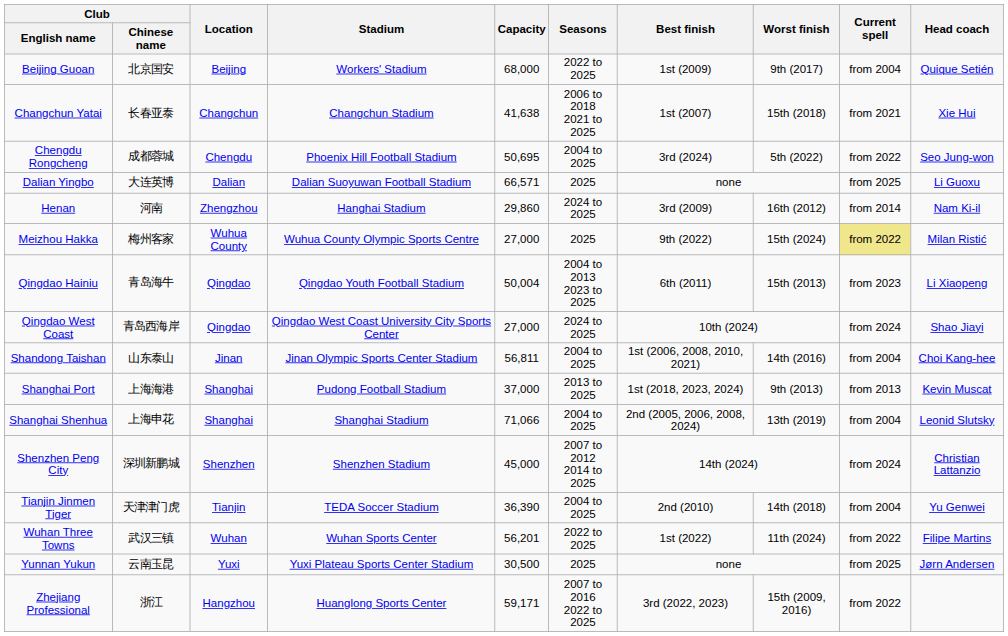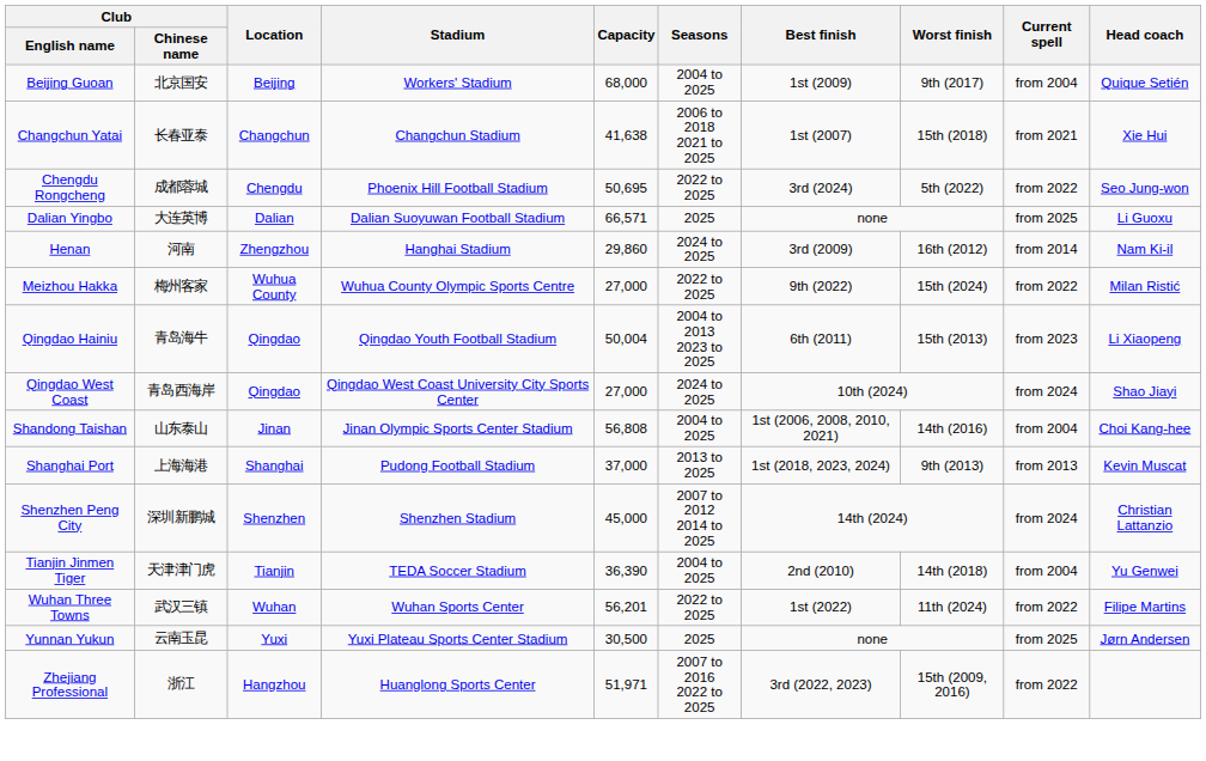 <table class="wikitable sortable" style="text-align:center;font-size:90%">
 <tr>
 <th colspan="2">Club</th>
 <th rowspan="2">Location</th>
 <th rowspan="2">Stadium</th>
 <th rowspan="2">Capacity</th>
 <th rowspan="2">Seasons</th>
 <th rowspan="2">Best finish</th>
 <th rowspan="2">Worst finish</th>
 <th rowspan="2">Current spell</th>
 <th rowspan="2">Head coach</th>
 </tr>
 <tr>
 <th>English name</th>
 <th>Chinese name</th>
 </tr>
 <tr>
 <td><a href='#'>Beijing Guoan</a></td>
 <td>北京国安</td>
 <td><a href='#'>Beijing</a></td>
 <td><a href='#'>Workers' Stadium</a></td>
 <td>68,000</td>
-<td>2022 to 2025</td>
+<td>2004 to 2025</td>
 <td>1st (2009)</td>
 <td>9th (2017)</td>
 <td>from 2004</td>
 <td> <a href='#'>Quique Setién</a></td>
 </tr>
 <tr>
 <td><a href='#'>Changchun Yatai</a></td>
 <td>长春亚泰</td>
 <td><a href='#'>Changchun</a></td>
 <td><a href='#'>Changchun Stadium</a></td>
 <td>41,638</td>
 <td>2006 to 2018<br>2021 to 2025</td>
 <td>1st (2007)</td>
 <td>15th (2018)</td>
 <td>from 2021</td>
 <td> <a href='#'>Xie Hui</a></td>
 </tr>
 <tr>
 <td><a href='#'>Chengdu Rongcheng</a></td>
 <td>成都蓉城</td>
 <td><a href='#'>Chengdu</a></td>
 <td><a href='#'>Phoenix Hill Football Stadium</a></td>
 <td>50,695</td>
-<td>2004 to 2025</td>
+<td>2022 to 2025</td>
 <td>3rd (2024)</td>
 <td>5th (2022)</td>
 <td>from 2022</td>
 <td> <a href='#'>Seo Jung-won</a></td>
 </tr>
 <tr>
 <td><a href='#'>Dalian Yingbo</a></td>
 <td>大连英博</td>
 <td><a href='#'>Dalian</a></td>
 <td><a href='#'>Dalian Suoyuwan Football Stadium</a></td>
 <td>66,571</td>
 <td>2025</td>
 <td colspan=2>none</td>
 <td>from 2025</td>
 <td> <a href='#'>Li Guoxu</a></td>
 </tr>
 <tr>
 <td><a href='#'>Henan</a></td>
 <td>河南</td>
 <td><a href='#'>Zhengzhou</a></td>
 <td><a href='#'>Hanghai Stadium</a></td>
 <td>29,860</td>
 <td>2024 to 2025</td>
 <td>3rd (2009)</td>
 <td>16th (2012)</td>
 <td>from 2014</td>
 <td> <a href='#'>Nam Ki-il</a></td>
 </tr>
 <tr>
 <td><a href='#'>Meizhou Hakka</a></td>
 <td>梅州客家</td>
 <td><a href='#'>Wuhua County</a></td>
 <td><a href='#'>Wuhua County Olympic Sports Centre</a></td>
 <td>27,000</td>
-<td>2025</td>
+<td>2022 to 2025</td>
 <td>9th (2022)</td>
 <td>15th (2024)</td>
-<td style="background: khaki;">from 2022</td>
+<td>from 2022</td>
 <td> <a href='#'>Milan Ristić</a></td>
 </tr>
 <tr>
 <td><a href='#'>Qingdao Hainiu</a></td>
 <td>青岛海牛</td>
 <td><a href='#'>Qingdao</a></td>
 <td><a href='#'>Qingdao Youth Football Stadium</a></td>
 <td>50,004</td>
 <td>2004 to 2013<br>2023 to 2025</td>
 <td>6th (2011)</td>
 <td>15th (2013)</td>
 <td>from 2023</td>
 <td> <a href='#'>Li Xiaopeng</a></td>
 </tr>
 <tr>
 <td><a href='#'>Qingdao West Coast</a></td>
 <td>青岛西海岸</td>
 <td><a href='#'>Qingdao</a></td>
 <td><a href='#'>Qingdao West Coast University City Sports Center</a></td>
 <td>27,000</td>
 <td>2024 to 2025</td>
 <td colspan=2>10th (2024)</td>
 <td>from 2024</td>
 <td> <a href='#'>Shao Jiayi</a></td>
 </tr>
 <tr>
 <td><a href='#'>Shandong Taishan</a></td>
 <td>山东泰山</td>
 <td><a href='#'>Jinan</a></td>
 <td><a href='#'>Jinan Olympic Sports Center Stadium</a></td>
-<td>56,811</td>
+<td>56,808</td>
 <td>2004 to 2025</td>
 <td>1st (2006, 2008, 2010, 2021)</td>
 <td>14th (2016)</td>
 <td>from 2004</td>
 <td> <a href='#'>Choi Kang-hee</a></td>
 </tr>
 <tr>
 <td><a href='#'>Shanghai Port</a></td>
 <td>上海海港</td>
 <td><a href='#'>Shanghai</a></td>
 <td><a href='#'>Pudong Football Stadium</a></td>
 <td>37,000</td>
 <td>2013 to 2025</td>
 <td>1st (2018, 2023, 2024)</td>
 <td>9th (2013)</td>
 <td>from 2013</td>
 <td> <a href='#'>Kevin Muscat</a></td>
-</tr>
-<tr>
-<td><a href='#'>Shanghai Shenhua</a></td>
-<td>上海申花</td>
-<td><a href='#'>Shanghai</a></td>
-<td><a href='#'>Shanghai Stadium</a></td>
-<td>71,066</td>
-<td>2004 to 2025</td>
-<td>2nd (2005, 2006, 2008, 2024)</td>
-<td>13th (2019)</td>
-<td>from 2004</td>
-<td> <a href='#'>Leonid Slutsky</a></td>
 </tr>
 <tr>
 <td><a href='#'>Shenzhen Peng City</a></td>
 <td>深圳新鹏城</td>
 <td><a href='#'>Shenzhen</a></td>
 <td><a href='#'>Shenzhen Stadium</a></td>
 <td>45,000</td>
 <td>2007 to 2012<br>2014 to 2025</td>
 <td colspan=2>14th (2024)</td>
 <td>from 2024</td>
 <td> <a href='#'>Christian Lattanzio</a></td>
 </tr>
 <tr>
 <td><a href='#'>Tianjin Jinmen Tiger</a></td>
 <td>天津津门虎</td>
 <td><a href='#'>Tianjin</a></td>
 <td><a href='#'>TEDA Soccer Stadium</a></td>
 <td>36,390</td>
 <td>2004 to 2025</td>
 <td>2nd (2010)</td>
 <td>14th (2018)</td>
 <td>from 2004</td>
 <td> <a href='#'>Yu Genwei</a></td>
 </tr>
 <tr>
 <td><a href='#'>Wuhan Three Towns</a></td>
 <td>武汉三镇</td>
 <td><a href='#'>Wuhan</a></td>
 <td><a href='#'>Wuhan Sports Center</a></td>
 <td>56,201</td>
 <td>2022 to 2025</td>
 <td>1st (2022)</td>
 <td>11th (2024)</td>
 <td>from 2022</td>
 <td> <a href='#'>Filipe Martins</a></td>
 </tr>
 <tr>
 <td><a href='#'>Yunnan Yukun</a></td>
 <td>云南玉昆</td>
 <td><a href='#'>Yuxi</a></td>
 <td><a href='#'>Yuxi Plateau Sports Center Stadium</a></td>
 <td>30,500</td>
 <td>2025</td>
 <td colspan=2>none</td>
 <td>from 2025</td>
 <td> <a href='#'>Jørn Andersen</a></td>
 </tr>
 <tr>
 <td><a href='#'>Zhejiang Professional</a></td>
 <td>浙江</td>
 <td><a href='#'>Hangzhou</a></td>
 <td><a href='#'>Huanglong Sports Center</a></td>
-<td>59,171</td>
+<td>51,971</td>
 <td>2007 to 2016<br>2022 to 2025</td>
 <td>3rd (2022, 2023)</td>
 <td>15th (2009, 2016)</td>
 <td>from 2022</td>
 <td></td>
 </tr>
 </table>
